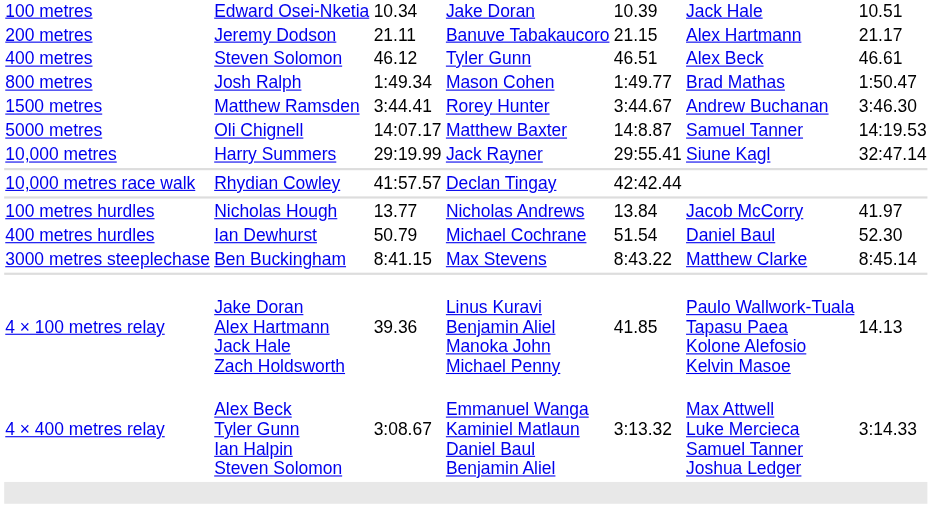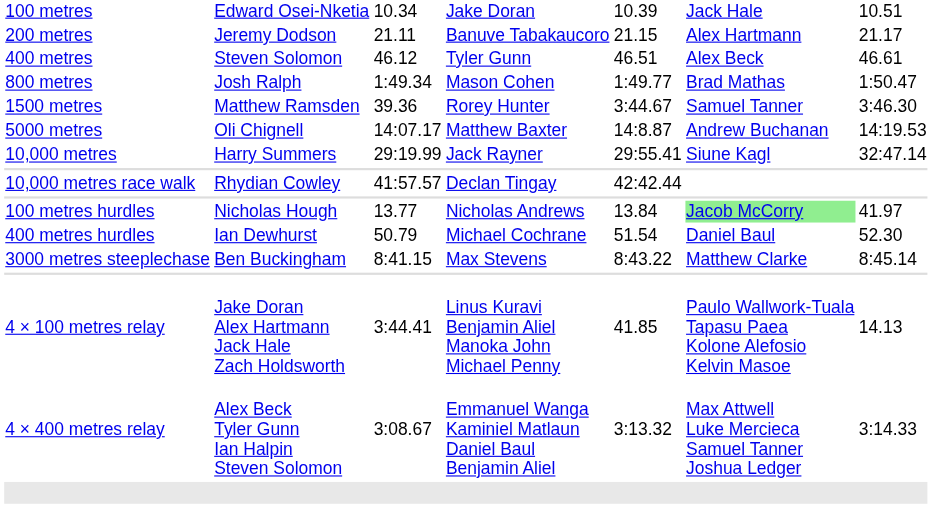 <table>
 <tr>
 <td><a href='#'>100 metres</a></td>
 <td align=left><a href='#'>Edward Osei-Nketia</a> <br> </td>
 <td>10.34</td>
 <td align=left><a href='#'>Jake Doran</a> <br> </td>
 <td>10.39</td>
 <td align=left><a href='#'>Jack Hale</a> <br> </td>
 <td>10.51</td>
 </tr>
 <tr>
 <td><a href='#'>200 metres</a></td>
 <td align=left><a href='#'>Jeremy Dodson</a> <br> </td>
 <td>21.11</td>
 <td align=left><a href='#'>Banuve Tabakaucoro</a> <br> </td>
 <td>21.15</td>
 <td align=left><a href='#'>Alex Hartmann</a> <br> </td>
 <td>21.17</td>
 </tr>
 <tr>
 <td><a href='#'>400 metres</a></td>
 <td align=left><a href='#'>Steven Solomon</a> <br> </td>
 <td>46.12 </td>
 <td align=left><a href='#'>Tyler Gunn</a> <br> </td>
 <td>46.51</td>
 <td align=left><a href='#'>Alex Beck</a> <br> </td>
 <td>46.61</td>
 </tr>
 <tr>
 <td><a href='#'>800 metres</a></td>
 <td align=left><a href='#'>Josh Ralph</a> <br> </td>
 <td>1:49.34 </td>
 <td align=left><a href='#'>Mason Cohen</a> <br> </td>
 <td>1:49.77</td>
 <td align=left><a href='#'>Brad Mathas</a> <br> </td>
 <td>1:50.47</td>
 </tr>
 <tr>
 <td><a href='#'>1500 metres</a></td>
 <td align=left><a href='#'>Matthew Ramsden</a> <br> </td>
-<td>3:44.41</td>
+<td>39.36</td>
 <td align=left><a href='#'>Rorey Hunter</a> <br> </td>
 <td>3:44.67</td>
-<td><a href='#'>Andrew Buchanan</a> <br> </td>
+<td align=left><a href='#'>Samuel Tanner</a> <br> </td>
 <td>3:46.30</td>
 </tr>
 <tr>
 <td><a href='#'>5000 metres</a></td>
 <td><a href='#'>Oli Chignell</a> <br> </td>
 <td>14:07.17 </td>
 <td><a href='#'>Matthew Baxter</a> <br> </td>
 <td>14:8.87</td>
-<td align=left><a href='#'>Samuel Tanner</a> <br> </td>
+<td><a href='#'>Andrew Buchanan</a> <br> </td>
 <td>14:19.53</td>
 </tr>
 <tr>
 <td><a href='#'>10,000 metres</a></td>
 <td align=left><a href='#'>Harry Summers</a> <br> </td>
 <td>29:19.99 </td>
 <td align=left><a href='#'>Jack Rayner</a> <br> </td>
 <td>29:55.41</td>
 <td align=left><a href='#'>Siune Kagl</a> <br> </td>
 <td>32:47.14</td>
 </tr>
 <tr bgcolor=#DDDDDD>
 <td colspan=8></td>
 </tr>
 <tr>
 <td><a href='#'>10,000 metres race walk</a></td>
 <td align=left><a href='#'>Rhydian Cowley</a> <br> </td>
 <td>41:57.57 </td>
 <td><a href='#'>Declan Tingay</a> <br> </td>
 <td>42:42.44</td>
 <td></td>
 <td></td>
 </tr>
 <tr bgcolor=#DDDDDD>
 <td colspan=8></td>
 </tr>
 <tr>
 <td><a href='#'>100 metres hurdles</a></td>
 <td align=left><a href='#'>Nicholas Hough</a> <br> </td>
 <td>13.77 </td>
 <td align=left><a href='#'>Nicholas Andrews</a> <br> </td>
 <td>13.84</td>
-<td align=left><a href='#'>Jacob McCorry</a> <br> </td>
+<td align=left style="background: lightgreen;"><a href='#'>Jacob McCorry</a> <br> </td>
 <td>41.97</td>
 </tr>
 <tr>
 <td><a href='#'>400 metres hurdles</a></td>
 <td align=left><a href='#'>Ian Dewhurst</a> <br> </td>
 <td>50.79</td>
 <td align=left><a href='#'>Michael Cochrane</a> <br> </td>
 <td>51.54</td>
 <td align=left><a href='#'>Daniel Baul</a> <br> </td>
 <td>52.30</td>
 </tr>
 <tr>
 <td><a href='#'>3000 metres steeplechase</a></td>
 <td align=left><a href='#'>Ben Buckingham</a> <br> </td>
 <td>8:41.15</td>
 <td align=left><a href='#'>Max Stevens</a> <br> </td>
 <td>8:43.22</td>
 <td align=left><a href='#'>Matthew Clarke</a> <br> </td>
 <td>8:45.14</td>
 </tr>
 <tr bgcolor=#DDDDDD>
 <td colspan=8></td>
 </tr>
 <tr>
 <td><a href='#'>4 × 100 metres relay</a></td>
 <td align=left> <br><a href='#'>Jake Doran</a><br><a href='#'>Alex Hartmann</a><br><a href='#'>Jack Hale</a><br><a href='#'>Zach Holdsworth</a></td>
-<td>39.36</td>
+<td>3:44.41</td>
 <td align=left> <br><a href='#'>Linus Kuravi</a><br><a href='#'>Benjamin Aliel</a><br><a href='#'>Manoka John</a><br><a href='#'>Michael Penny</a></td>
 <td>41.85</td>
 <td align=left> <br><a href='#'>Paulo Wallwork-Tuala</a><br><a href='#'>Tapasu Paea</a><br><a href='#'>Kolone Alefosio</a><br><a href='#'>Kelvin Masoe</a></td>
 <td>14.13</td>
 </tr>
 <tr>
 <td><a href='#'>4 × 400 metres relay</a></td>
 <td align=left> <br><a href='#'>Alex Beck</a><br><a href='#'>Tyler Gunn</a><br><a href='#'>Ian Halpin</a><br><a href='#'>Steven Solomon</a></td>
 <td>3:08.67</td>
 <td align=left> <br><a href='#'>Emmanuel Wanga</a><br><a href='#'>Kaminiel Matlaun</a><br><a href='#'>Daniel Baul</a><br><a href='#'>Benjamin Aliel</a></td>
 <td>3:13.32</td>
 <td align=left> <br><a href='#'>Max Attwell</a><br><a href='#'>Luke Mercieca</a><br><a href='#'>Samuel Tanner</a><br><a href='#'>Joshua Ledger</a></td>
 <td>3:14.33</td>
 </tr>
 <tr style="background:#e8e8e8;">
 <td colspan=7><br></td>
 </tr>
 </table>
